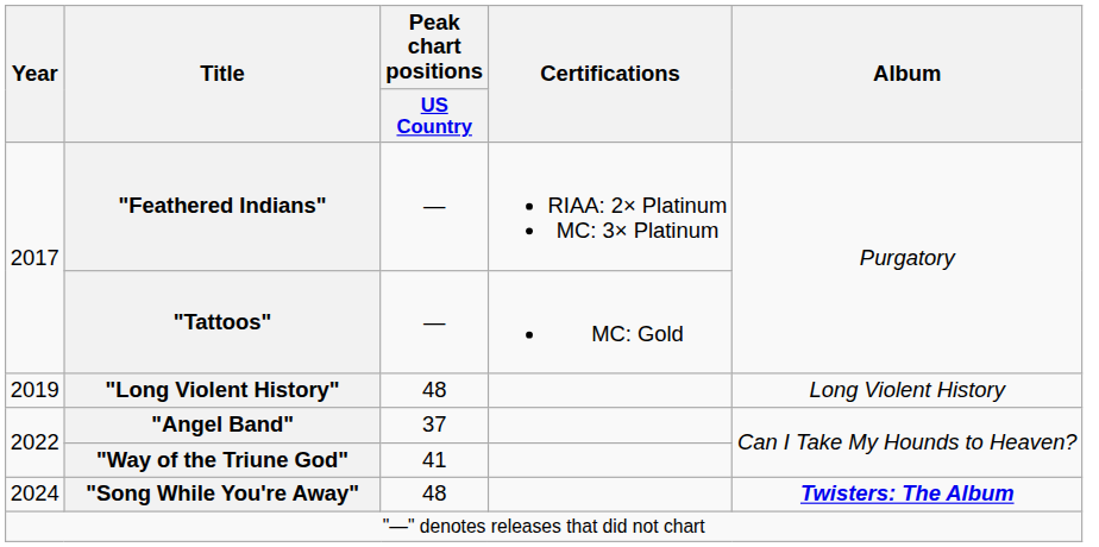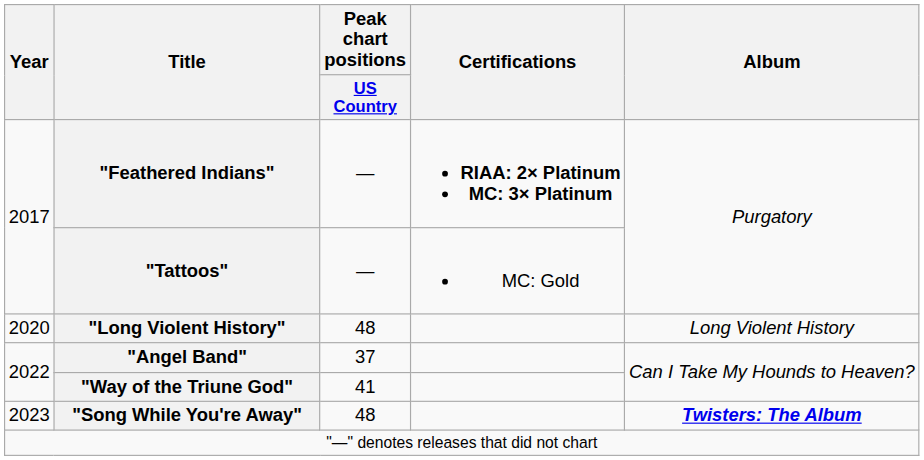 <table class="wikitable plainrowheaders" style="text-align:center;">
 <tr>
 <th rowspan="2">Year</th>
 <th scope="col" rowspan="2" style="width:14em;">Title</th>
 <th colspan="1">Peak chart positions</th>
 <th rowspan="2">Certifications</th>
 <th rowspan="2">Album</th>
 </tr>
 <tr>
 <th scope="col" style="width:4em;font-size:90%;"><a href='#'>US Country</a><br></th>
 </tr>
 <tr>
 <td rowspan="2">2017</td>
 <th scope="row">"Feathered Indians"</th>
 <td>—</td>
-<td><br><ul><li>RIAA: 2× Platinum</li><li>MC: 3× Platinum</li></ul></td>
+<td><strong><br><ul><li>RIAA: 2× Platinum</li><li>MC: 3× Platinum</li></ul></strong></td>
 <td rowspan="2"><em>Purgatory</em></td>
 </tr>
 <tr>
 <th scope="row">"Tattoos"</th>
 <td>—</td>
 <td><br><ul><li>MC: Gold</li></ul></td>
 </tr>
 <tr>
-<td>2019</td>
+<td>2020</td>
 <th scope="row">"Long Violent History"</th>
 <td>48</td>
 <td></td>
 <td><em>Long Violent History</em></td>
 </tr>
 <tr>
 <td rowspan=2>2022</td>
 <th scope="row">"Angel Band"</th>
 <td>37</td>
 <td></td>
 <td rowspan=2><em>Can I Take My Hounds to Heaven?</em></td>
 </tr>
 <tr>
 <th scope="row">"Way of the Triune God"</th>
 <td>41</td>
 <td></td>
 </tr>
 <tr>
-<td>2024</td>
+<td>2023</td>
 <th scope="row">"Song While You're Away"</th>
 <td>48</td>
 <td></td>
 <td><strong><em><a href='#'>Twisters: The Album</a></em></strong></td>
 </tr>
 <tr>
 <td colspan="7" style="font-size:85%">"—" denotes releases that did not chart</td>
 </tr>
 </table>
